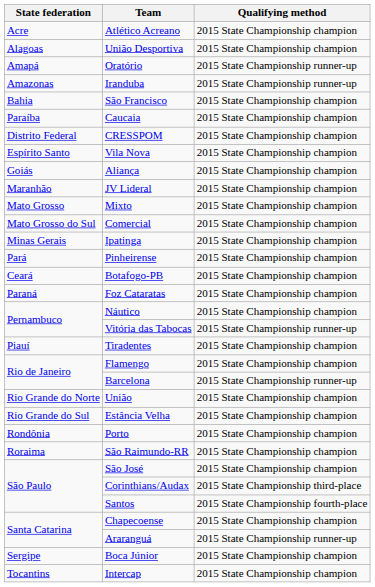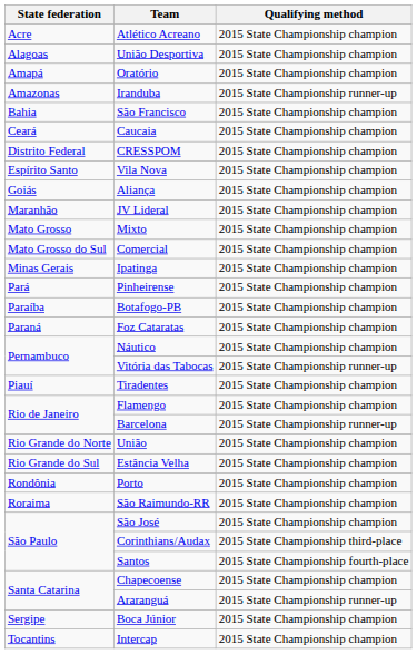 <table class="wikitable">
 <tr>
 <th>State federation</th>
 <th>Team</th>
 <th>Qualifying method</th>
 </tr>
 <tr>
 <td> <a href='#'>Acre</a></td>
 <td><a href='#'>Atlético Acreano</a></td>
 <td>2015 State Championship champion</td>
 </tr>
 <tr>
 <td> <a href='#'>Alagoas</a></td>
 <td><a href='#'>União Desportiva</a></td>
 <td>2015 State Championship champion</td>
 </tr>
 <tr>
 <td> <a href='#'>Amapá</a></td>
 <td><a href='#'>Oratório</a></td>
-<td>2015 State Championship runner-up</td>
+<td>2015 State Championship champion</td>
 </tr>
 <tr>
 <td> <a href='#'>Amazonas</a></td>
 <td><a href='#'>Iranduba</a></td>
 <td>2015 State Championship runner-up</td>
 </tr>
 <tr>
 <td> <a href='#'>Bahia</a></td>
 <td><a href='#'>São Francisco</a></td>
 <td>2015 State Championship champion</td>
 </tr>
 <tr>
-<td> <a href='#'>Paraíba</a></td>
+<td> <a href='#'>Ceará</a></td>
 <td><a href='#'>Caucaia</a></td>
 <td>2015 State Championship champion</td>
 </tr>
 <tr>
 <td> <a href='#'>Distrito Federal</a></td>
 <td><a href='#'>CRESSPOM</a></td>
 <td>2015 State Championship champion</td>
 </tr>
 <tr>
 <td> <a href='#'>Espírito Santo</a></td>
 <td><a href='#'>Vila Nova</a></td>
 <td>2015 State Championship champion</td>
 </tr>
 <tr>
 <td> <a href='#'>Goiás</a></td>
 <td><a href='#'>Aliança</a></td>
 <td>2015 State Championship champion</td>
 </tr>
 <tr>
 <td> <a href='#'>Maranhão</a></td>
 <td><a href='#'>JV Lideral</a></td>
 <td>2015 State Championship champion</td>
 </tr>
 <tr>
 <td> <a href='#'>Mato Grosso</a></td>
 <td><a href='#'>Mixto</a></td>
 <td>2015 State Championship champion</td>
 </tr>
 <tr>
 <td> <a href='#'>Mato Grosso do Sul</a></td>
 <td><a href='#'>Comercial</a></td>
 <td>2015 State Championship champion</td>
 </tr>
 <tr>
 <td> <a href='#'>Minas Gerais</a></td>
 <td><a href='#'>Ipatinga</a></td>
 <td>2015 State Championship champion</td>
 </tr>
 <tr>
 <td> <a href='#'>Pará</a></td>
 <td><a href='#'>Pinheirense</a></td>
 <td>2015 State Championship champion</td>
 </tr>
 <tr>
-<td> <a href='#'>Ceará</a></td>
+<td> <a href='#'>Paraíba</a></td>
 <td><a href='#'>Botafogo-PB</a></td>
 <td>2015 State Championship champion</td>
 </tr>
 <tr>
 <td> <a href='#'>Paraná</a></td>
 <td><a href='#'>Foz Cataratas</a></td>
 <td>2015 State Championship champion</td>
 </tr>
 <tr>
 <td rowspan="2"> <a href='#'>Pernambuco</a></td>
 <td><a href='#'>Náutico</a></td>
 <td>2015 State Championship champion</td>
 </tr>
 <tr>
 <td><a href='#'>Vitória das Tabocas</a></td>
 <td>2015 State Championship runner-up</td>
 </tr>
 <tr>
 <td> <a href='#'>Piauí</a></td>
 <td><a href='#'>Tiradentes</a></td>
 <td>2015 State Championship champion</td>
 </tr>
 <tr>
 <td rowspan="2"> <a href='#'>Rio de Janeiro</a></td>
 <td><a href='#'>Flamengo</a></td>
 <td>2015 State Championship champion</td>
 </tr>
 <tr>
 <td><a href='#'>Barcelona</a></td>
 <td>2015 State Championship runner-up</td>
 </tr>
 <tr>
 <td> <a href='#'>Rio Grande do Norte</a></td>
 <td><a href='#'>União</a></td>
 <td>2015 State Championship champion</td>
 </tr>
 <tr>
 <td> <a href='#'>Rio Grande do Sul</a></td>
 <td><a href='#'>Estância Velha</a></td>
 <td>2015 State Championship champion</td>
 </tr>
 <tr>
 <td> <a href='#'>Rondônia</a></td>
 <td><a href='#'>Porto</a></td>
 <td>2015 State Championship champion</td>
 </tr>
 <tr>
 <td> <a href='#'>Roraima</a></td>
 <td><a href='#'>São Raimundo-RR</a></td>
 <td>2015 State Championship champion</td>
 </tr>
 <tr>
 <td rowspan="3"> <a href='#'>São Paulo</a></td>
 <td><a href='#'>São José</a></td>
 <td>2015 State Championship champion</td>
 </tr>
 <tr>
 <td><a href='#'>Corinthians/Audax</a></td>
 <td>2015 State Championship third-place</td>
 </tr>
 <tr>
 <td><a href='#'>Santos</a></td>
 <td>2015 State Championship fourth-place</td>
 </tr>
 <tr>
 <td rowspan="2">  <a href='#'>Santa Catarina</a></td>
 <td><a href='#'>Chapecoense</a></td>
 <td>2015 State Championship champion</td>
 </tr>
 <tr>
 <td><a href='#'>Araranguá</a></td>
 <td>2015 State Championship runner-up</td>
 </tr>
 <tr>
 <td> <a href='#'>Sergipe</a></td>
 <td><a href='#'>Boca Júnior</a></td>
 <td>2015 State Championship champion</td>
 </tr>
 <tr>
 <td> <a href='#'>Tocantins</a></td>
 <td><a href='#'>Intercap</a></td>
 <td>2015 State Championship champion</td>
 </tr>
 </table>
